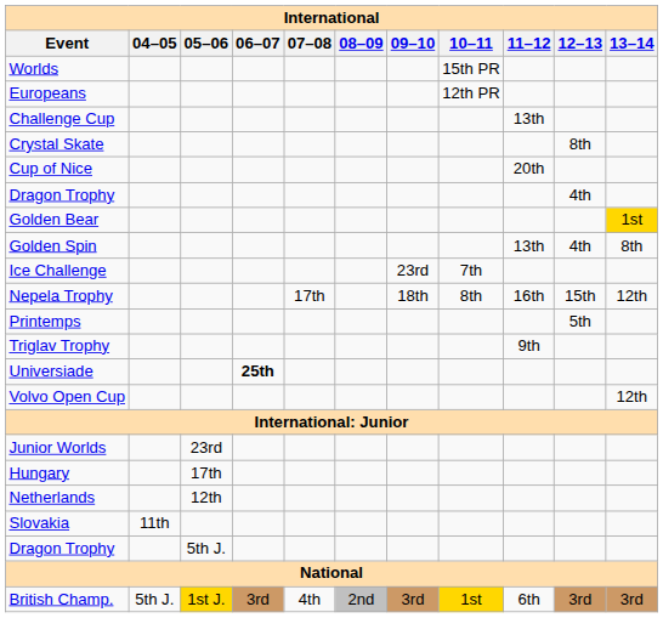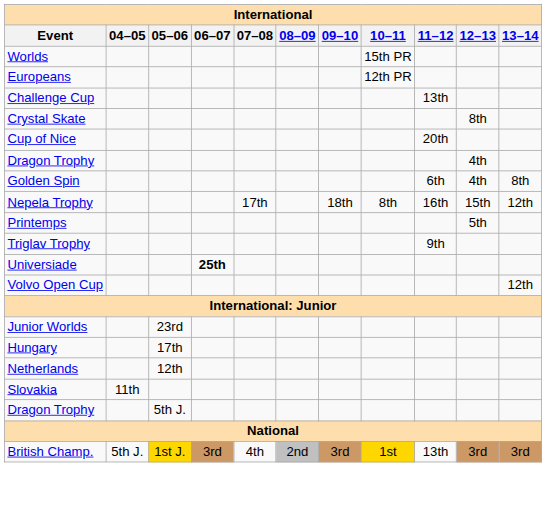 <table class="wikitable" style="text-align:center">
 <tr>
 <th colspan="11" style="background-color: #ffdead; " align="center">International</th>
 </tr>
 <tr>
 <th>Event</th>
 <th>04–05</th>
 <th>05–06</th>
 <th>06–07</th>
 <th>07–08</th>
 <th><a href='#'>08–09</a></th>
 <th><a href='#'>09–10</a></th>
 <th><a href='#'>10–11</a></th>
 <th><a href='#'>11–12</a></th>
 <th><a href='#'>12–13</a></th>
 <th><a href='#'>13–14</a></th>
 </tr>
 <tr>
 <td align=left><a href='#'>Worlds</a></td>
 <td></td>
 <td></td>
 <td></td>
 <td></td>
 <td></td>
 <td></td>
 <td>15th PR</td>
 <td></td>
 <td></td>
 <td></td>
 </tr>
 <tr>
 <td align=left><a href='#'>Europeans</a></td>
 <td></td>
 <td></td>
 <td></td>
 <td></td>
 <td></td>
 <td></td>
 <td>12th PR</td>
 <td></td>
 <td></td>
 <td></td>
 </tr>
 <tr>
 <td align=left><a href='#'>Challenge Cup</a></td>
 <td></td>
 <td></td>
 <td></td>
 <td></td>
 <td></td>
 <td></td>
 <td></td>
 <td>13th</td>
 <td></td>
 <td></td>
 </tr>
 <tr>
 <td align=left><a href='#'>Crystal Skate</a></td>
 <td></td>
 <td></td>
 <td></td>
 <td></td>
 <td></td>
 <td></td>
 <td></td>
 <td></td>
 <td>8th</td>
 <td></td>
 </tr>
 <tr>
 <td align=left><a href='#'>Cup of Nice</a></td>
 <td></td>
 <td></td>
 <td></td>
 <td></td>
 <td></td>
 <td></td>
 <td></td>
 <td>20th</td>
 <td></td>
 <td></td>
 </tr>
 <tr>
 <td align=left><a href='#'>Dragon Trophy</a></td>
 <td></td>
 <td></td>
 <td></td>
 <td></td>
 <td></td>
 <td></td>
 <td></td>
 <td></td>
 <td>4th</td>
 <td></td>
 </tr>
 <tr>
-<td align=left><a href='#'>Golden Bear</a></td>
-<td></td>
-<td></td>
-<td></td>
-<td></td>
-<td></td>
-<td></td>
-<td></td>
-<td></td>
-<td></td>
-<td bgcolor=gold>1st</td>
-</tr>
-<tr>
 <td align=left><a href='#'>Golden Spin</a></td>
 <td></td>
 <td></td>
 <td></td>
 <td></td>
 <td></td>
 <td></td>
 <td></td>
-<td>13th</td>
+<td>6th</td>
 <td>4th</td>
 <td>8th</td>
-</tr>
-<tr>
-<td align=left><a href='#'>Ice Challenge</a></td>
-<td></td>
-<td></td>
-<td></td>
-<td></td>
-<td></td>
-<td>23rd</td>
-<td>7th</td>
-<td></td>
-<td></td>
-<td></td>
 </tr>
 <tr>
 <td align=left><a href='#'>Nepela Trophy</a></td>
 <td></td>
 <td></td>
 <td></td>
 <td>17th</td>
 <td></td>
 <td>18th</td>
 <td>8th</td>
 <td>16th</td>
 <td>15th</td>
 <td>12th</td>
 </tr>
 <tr>
 <td align=left><a href='#'>Printemps</a></td>
 <td></td>
 <td></td>
 <td></td>
 <td></td>
 <td></td>
 <td></td>
 <td></td>
 <td></td>
 <td>5th</td>
 <td></td>
 </tr>
 <tr>
 <td align=left><a href='#'>Triglav Trophy</a></td>
 <td></td>
 <td></td>
 <td></td>
 <td></td>
 <td></td>
 <td></td>
 <td></td>
 <td>9th</td>
 <td></td>
 <td></td>
 </tr>
 <tr>
 <td align=left><a href='#'>Universiade</a></td>
 <td></td>
 <td></td>
 <td><strong>25th</strong></td>
 <td></td>
 <td></td>
 <td></td>
 <td></td>
 <td></td>
 <td></td>
 <td></td>
 </tr>
 <tr>
 <td align=left><a href='#'>Volvo Open Cup</a></td>
 <td></td>
 <td></td>
 <td></td>
 <td></td>
 <td></td>
 <td></td>
 <td></td>
 <td></td>
 <td></td>
 <td>12th</td>
 </tr>
 <tr>
 <th colspan="11" style="background-color: #ffdead; " align="center">International: Junior</th>
 </tr>
 <tr>
 <td align=left><a href='#'>Junior Worlds</a></td>
 <td></td>
 <td>23rd</td>
 <td></td>
 <td></td>
 <td></td>
 <td></td>
 <td></td>
 <td></td>
 <td></td>
 <td></td>
 </tr>
 <tr>
 <td align=left> <a href='#'>Hungary</a></td>
 <td></td>
 <td>17th</td>
 <td></td>
 <td></td>
 <td></td>
 <td></td>
 <td></td>
 <td></td>
 <td></td>
 <td></td>
 </tr>
 <tr>
 <td align=left> <a href='#'>Netherlands</a></td>
 <td></td>
 <td>12th</td>
 <td></td>
 <td></td>
 <td></td>
 <td></td>
 <td></td>
 <td></td>
 <td></td>
 <td></td>
 </tr>
 <tr>
 <td align=left> <a href='#'>Slovakia</a></td>
 <td>11th</td>
 <td></td>
 <td></td>
 <td></td>
 <td></td>
 <td></td>
 <td></td>
 <td></td>
 <td></td>
 <td></td>
 </tr>
 <tr>
 <td align=left><a href='#'>Dragon Trophy</a></td>
 <td></td>
 <td>5th J.</td>
 <td></td>
 <td></td>
 <td></td>
 <td></td>
 <td></td>
 <td></td>
 <td></td>
 <td></td>
 </tr>
 <tr>
 <th colspan="11" style="background-color: #ffdead; " align="center">National</th>
 </tr>
 <tr>
 <td align="left"><a href='#'>British Champ.</a></td>
 <td>5th J.</td>
 <td bgcolor="gold">1st J.</td>
 <td bgcolor="cc9966">3rd</td>
 <td>4th</td>
 <td bgcolor="silver">2nd</td>
 <td bgcolor="cc9966">3rd</td>
 <td bgcolor="gold">1st</td>
-<td>6th</td>
+<td>13th</td>
 <td bgcolor="cc9966">3rd</td>
 <td bgcolor="cc9966">3rd</td>
 </tr>
 </table>
